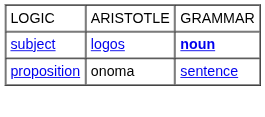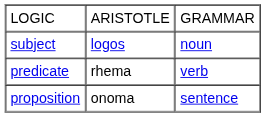 <table align="right" border="1" cellpadding="5" cellspacing="0">
 <tr>
 <td>LOGIC</td>
 <td>ARISTOTLE</td>
 <td>GRAMMAR</td>
 </tr>
 <tr>
 <td><a href='#'>subject</a></td>
 <td><a href='#'>logos</a></td>
-<td><strong><a href='#'>noun</a></strong></td>
+<td><a href='#'>noun</a></td>
+</tr>
+<tr>
+<td><a href='#'>predicate</a></td>
+<td>rhema</td>
+<td><a href='#'>verb</a></td>
 </tr>
 <tr>
 <td><a href='#'>proposition</a></td>
 <td>onoma</td>
 <td><a href='#'>sentence</a></td>
 </tr>
 <tr>
 </tr>
 </table>
